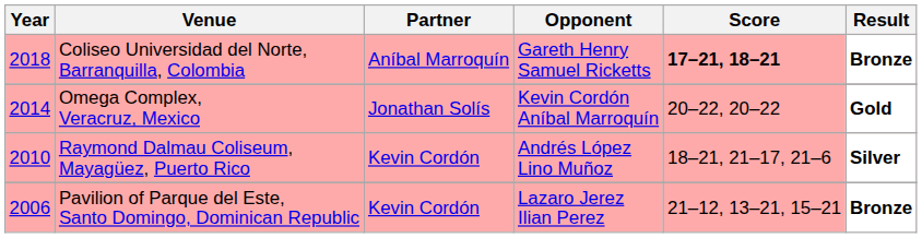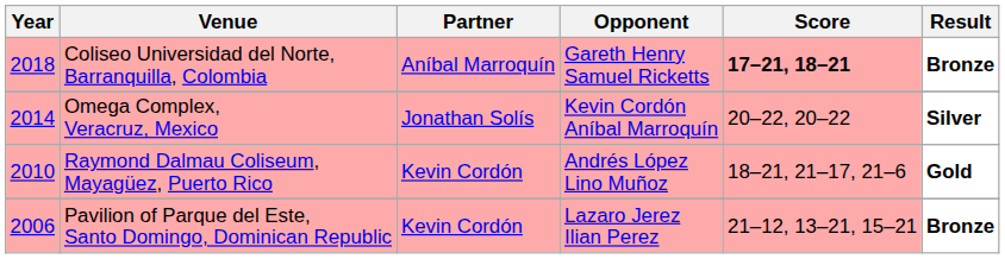 <table class="sortable wikitable" style="font-size: 90%;">
 <tr>
 <th>Year</th>
 <th>Venue</th>
 <th>Partner</th>
 <th>Opponent</th>
 <th>Score</th>
 <th>Result</th>
 </tr>
 <tr style="background:#FFAAAA">
 <td align="center"><a href='#'>2018</a></td>
 <td align="left">Coliseo Universidad del Norte,<br><a href='#'>Barranquilla</a>, <a href='#'>Colombia</a></td>
 <td align="left"> <a href='#'>Aníbal Marroquín</a></td>
 <td align="left"> <a href='#'>Gareth Henry</a> <br>  <a href='#'>Samuel Ricketts</a></td>
 <td align="left"><strong>17–21, 18–21</strong></td>
 <td style="text-align:left; background:white"> <strong>Bronze</strong></td>
 </tr>
 <tr>
 </tr>
 <tr style="background:#FFAAAA">
 <td align="center"><a href='#'>2014</a></td>
 <td align="left">Omega Complex,<br><a href='#'>Veracruz, Mexico</a></td>
 <td align="left"> <a href='#'>Jonathan Solís</a></td>
 <td align="left"> <a href='#'>Kevin Cordón</a> <br>  <a href='#'>Aníbal Marroquín</a></td>
 <td align="left">20–22, 20–22</td>
-<td style="text-align:left; background:white"> <strong>Gold</strong></td>
+<td style="text-align:left; background:white"> <strong>Silver</strong></td>
 </tr>
 <tr>
 </tr>
 <tr style="background:#FFAAAA">
 <td align="center"><a href='#'>2010</a></td>
 <td align="left"><a href='#'>Raymond Dalmau Coliseum</a>,<br><a href='#'>Mayagüez</a>, <a href='#'>Puerto Rico</a></td>
 <td align="left"> <a href='#'>Kevin Cordón</a></td>
 <td align="left"> <a href='#'>Andrés López</a> <br>  <a href='#'>Lino Muñoz</a></td>
 <td align="left">18–21, 21–17, 21–6</td>
-<td style="text-align:left; background:white"> <strong>Silver</strong></td>
+<td style="text-align:left; background:white"> <strong>Gold</strong></td>
 </tr>
 <tr>
 </tr>
 <tr style="background:#FFAAAA">
 <td align="center"><a href='#'>2006</a></td>
 <td align="left">Pavilion of Parque del Este,<br><a href='#'>Santo Domingo, Dominican Republic</a></td>
 <td align="left"> <a href='#'>Kevin Cordón</a></td>
 <td align="left"> <a href='#'>Lazaro Jerez</a> <br>  <a href='#'>Ilian Perez</a></td>
 <td align="left">21–12, 13–21, 15–21</td>
 <td style="text-align:left; background:white"> <strong>Bronze</strong></td>
 </tr>
 </table>
